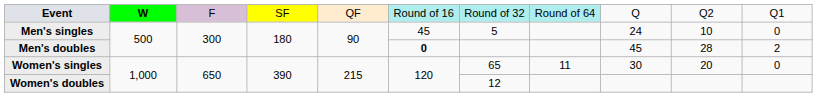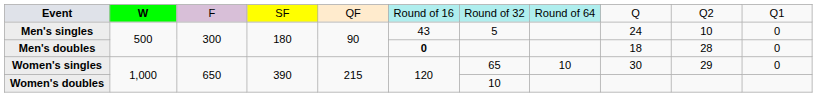 <table class=wikitable style=font-size:90%;text-align:center>
 <tr>
 <td style="width:130px; background:#dfe2e9;"><strong>Event</strong></td>
 <td style="width:80px; background:lime;"><strong>W</strong></td>
 <td style="width:85px; background:thistle;">F</td>
 <td style="width:85px; background:#ff0;">SF</td>
 <td style="width:85px; background:#ffebcd;">QF</td>
 <td style="width:85px; background:#afeeee;">Round of 16</td>
 <td style="width:85px; background:#afeeee;">Round of 32</td>
 <td style="width:85px; background:#afeeee;">Round of 64</td>
 <td width=85>Q</td>
 <td width=85>Q2</td>
 <td width=85>Q1</td>
 </tr>
 <tr>
 <th style="background:#ededed;">Men's singles</th>
 <td rowspan=2>500</td>
 <td rowspan=2>300</td>
 <td rowspan=2>180</td>
 <td rowspan=2>90</td>
-<td>45</td>
+<td>43</td>
 <td>5</td>
 <td></td>
 <td>24</td>
 <td>10</td>
 <td>0</td>
 </tr>
 <tr>
 <th style="background:#ededed;">Men's doubles</th>
 <td><strong>0</strong></td>
 <td></td>
 <td></td>
-<td>45</td>
+<td>18</td>
 <td>28</td>
-<td>2</td>
+<td>0</td>
 </tr>
 <tr>
 <th style="background:#ededed;">Women's singles</th>
 <td rowspan=2>1,000</td>
 <td rowspan=2>650</td>
 <td rowspan=2>390</td>
 <td rowspan=2>215</td>
 <td rowspan=2>120</td>
 <td>65</td>
-<td>11</td>
+<td>10</td>
 <td>30</td>
-<td>20</td>
+<td>29</td>
 <td>0</td>
 </tr>
 <tr>
 <th style="background:#ededed;">Women's doubles</th>
-<td>12</td>
+<td>10</td>
 <td></td>
 <td></td>
 <td></td>
 <td></td>
 </tr>
 </table>
